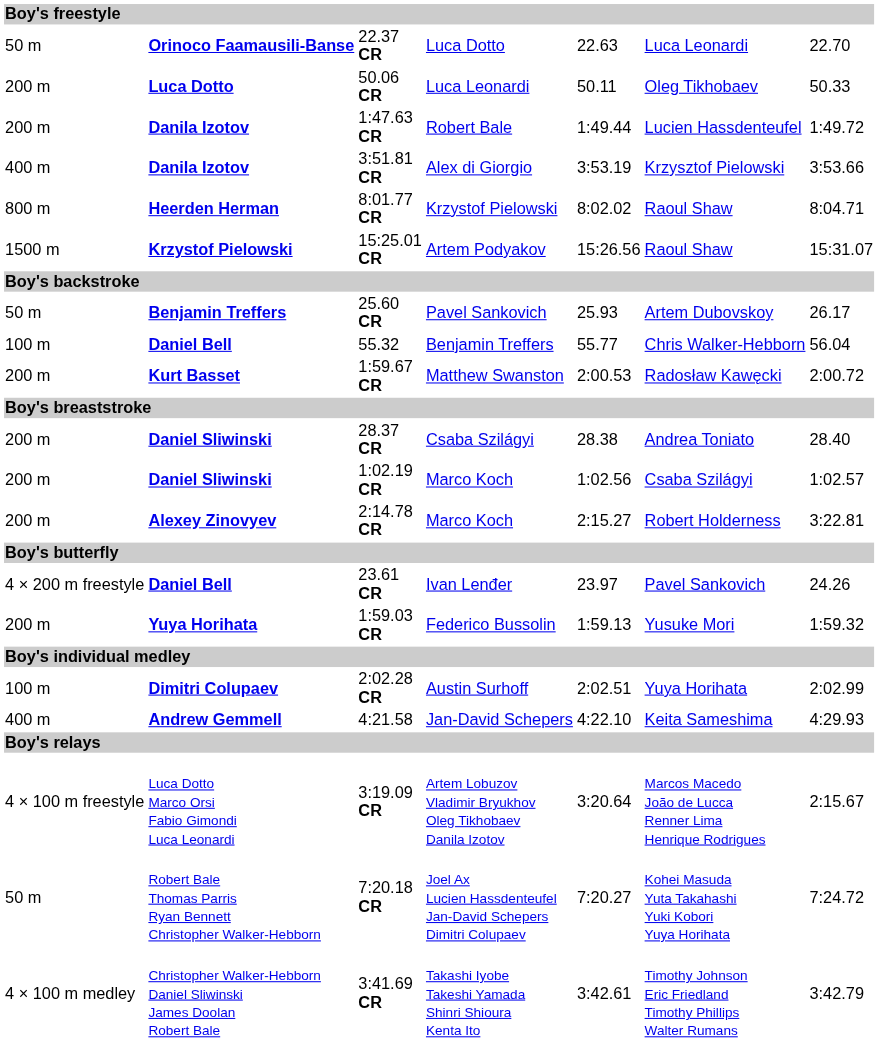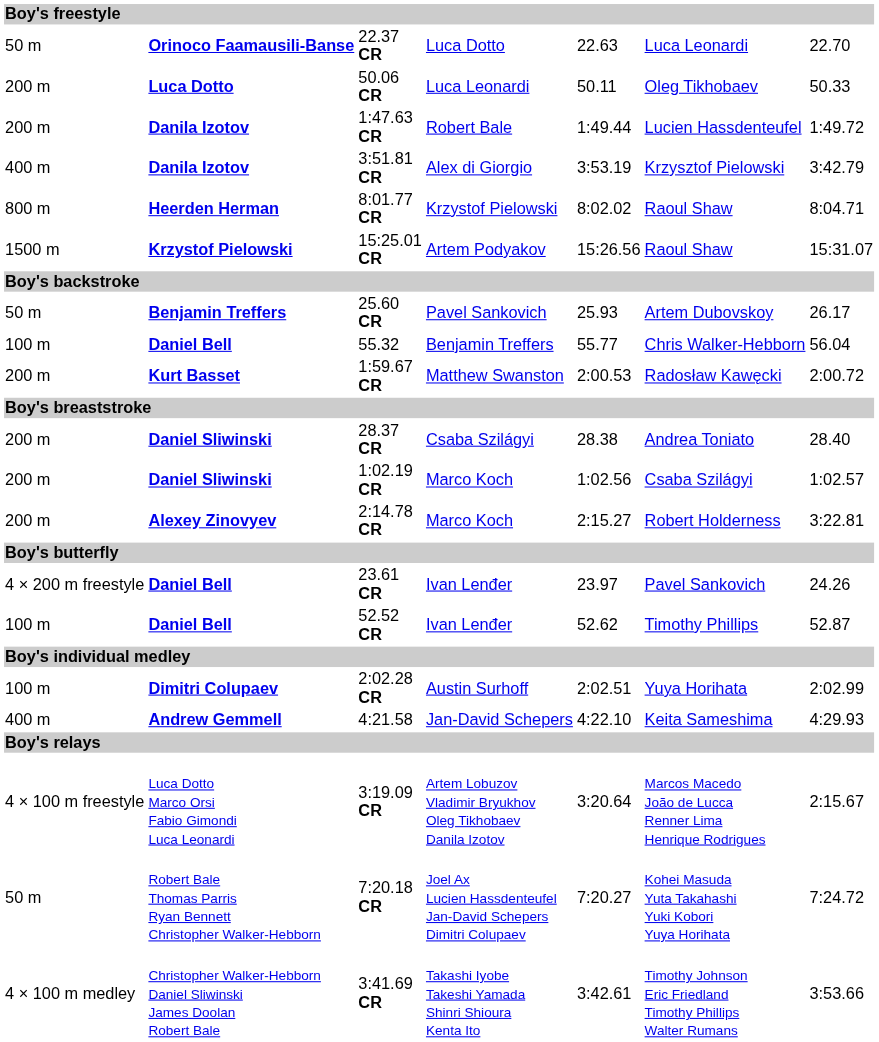 <table>
 <tr bgcolor="#cccccc">
 <td colspan=7><strong>Boy's freestyle</strong></td>
 </tr>
 <tr>
 <td>50 m</td>
 <td><strong><a href='#'>Orinoco Faamausili-Banse</a></strong> <br><small></small></td>
 <td>22.37<br><strong>CR</strong></td>
 <td><a href='#'>Luca Dotto</a><br><small></small></td>
 <td>22.63</td>
 <td><a href='#'>Luca Leonardi</a><br><small></small></td>
 <td>22.70</td>
 </tr>
 <tr>
 <td>200 m</td>
 <td><strong><a href='#'>Luca Dotto</a></strong> <br><small></small></td>
 <td>50.06<br><strong>CR</strong></td>
 <td><a href='#'>Luca Leonardi</a><br><small></small></td>
 <td>50.11</td>
 <td><a href='#'>Oleg Tikhobaev</a><br><small></small></td>
 <td>50.33</td>
 </tr>
 <tr>
 <td>200 m</td>
 <td><strong><a href='#'>Danila Izotov</a></strong> <br><small></small></td>
 <td>1:47.63<br><strong>CR</strong></td>
 <td><a href='#'>Robert Bale</a><br><small></small></td>
 <td>1:49.44</td>
 <td><a href='#'>Lucien Hassdenteufel</a><br><small></small></td>
 <td>1:49.72</td>
 </tr>
 <tr>
 <td>400 m</td>
 <td><strong><a href='#'>Danila Izotov</a></strong> <br><small></small></td>
 <td>3:51.81 <br> <strong>CR</strong></td>
 <td><a href='#'>Alex di Giorgio</a> <br><small></small></td>
 <td>3:53.19</td>
 <td><a href='#'>Krzysztof Pielowski</a> <br><small></small></td>
-<td>3:53.66</td>
+<td>3:42.79</td>
 </tr>
 <tr>
 <td>800 m</td>
 <td><strong><a href='#'>Heerden Herman</a></strong> <br><small></small></td>
 <td>8:01.77<br><strong>CR</strong></td>
 <td><a href='#'>Krzystof Pielowski</a><br><small></small></td>
 <td>8:02.02</td>
 <td><a href='#'>Raoul Shaw</a><br><small></small></td>
 <td>8:04.71</td>
 </tr>
 <tr>
 <td>1500 m</td>
 <td><strong><a href='#'>Krzystof Pielowski</a></strong> <br><small></small></td>
 <td>15:25.01<br><strong>CR</strong></td>
 <td><a href='#'>Artem Podyakov</a><br><small></small></td>
 <td>15:26.56</td>
 <td><a href='#'>Raoul Shaw</a><br><small></small></td>
 <td>15:31.07</td>
 </tr>
 <tr bgcolor="#cccccc">
 <td colspan=7><strong>Boy's backstroke</strong></td>
 </tr>
 <tr>
 <td>50 m</td>
 <td><strong><a href='#'>Benjamin Treffers</a></strong> <br><small></small></td>
 <td>25.60<br><strong>CR</strong></td>
 <td><a href='#'>Pavel Sankovich</a><br><small></small></td>
 <td>25.93</td>
 <td><a href='#'>Artem Dubovskoy</a><br><small></small></td>
 <td>26.17</td>
 </tr>
 <tr>
 <td>100 m</td>
 <td><strong><a href='#'>Daniel Bell</a></strong> <br><small></small></td>
 <td>55.32</td>
 <td><a href='#'>Benjamin Treffers</a><br><small></small></td>
 <td>55.77</td>
 <td><a href='#'>Chris Walker-Hebborn</a><br><small></small></td>
 <td>56.04</td>
 </tr>
 <tr>
 <td>200 m</td>
 <td><strong><a href='#'>Kurt Basset</a></strong> <br><small></small></td>
 <td>1:59.67<br><strong>CR</strong></td>
 <td><a href='#'>Matthew Swanston</a><br><small></small></td>
 <td>2:00.53</td>
 <td><a href='#'>Radosław Kawęcki</a><br><small></small></td>
 <td>2:00.72</td>
 </tr>
 <tr bgcolor="#cccccc">
 <td colspan=7><strong>Boy's breaststroke</strong></td>
 </tr>
 <tr>
 <td>200 m</td>
 <td><strong><a href='#'>Daniel Sliwinski</a></strong> <br><small></small></td>
 <td>28.37<br><strong>CR</strong></td>
 <td><a href='#'>Csaba Szilágyi</a><br><small></small></td>
 <td>28.38</td>
 <td><a href='#'>Andrea Toniato</a><br><small></small></td>
 <td>28.40</td>
 </tr>
 <tr>
 <td>200 m</td>
 <td><strong><a href='#'>Daniel Sliwinski</a></strong> <br><small></small></td>
 <td>1:02.19<br><strong>CR</strong></td>
 <td><a href='#'>Marco Koch</a><br><small></small></td>
 <td>1:02.56</td>
 <td><a href='#'>Csaba Szilágyi</a><br><small></small></td>
 <td>1:02.57</td>
 </tr>
 <tr>
 <td>200 m</td>
 <td><strong><a href='#'>Alexey Zinovyev</a></strong> <br><small></small></td>
 <td>2:14.78<br><strong>CR</strong></td>
 <td><a href='#'>Marco Koch</a><br><small></small></td>
 <td>2:15.27</td>
 <td><a href='#'>Robert Holderness</a><br><small></small></td>
 <td>3:22.81</td>
 </tr>
 <tr bgcolor="#cccccc">
 <td colspan=7><strong>Boy's butterfly</strong></td>
 </tr>
 <tr>
 <td>4 × 200 m freestyle</td>
 <td><strong><a href='#'>Daniel Bell</a></strong> <br><small></small></td>
 <td>23.61<br><strong>CR</strong></td>
 <td><a href='#'>Ivan Lenđer</a><br><small></small></td>
 <td>23.97</td>
 <td><a href='#'>Pavel Sankovich</a><br><small></small></td>
 <td>24.26</td>
 </tr>
 <tr>
-<td>200 m</td>
-<td><strong><a href='#'>Yuya Horihata</a></strong> <br><small></small></td>
-<td>1:59.03<br><strong>CR</strong></td>
-<td><a href='#'>Federico Bussolin</a><br><small></small></td>
-<td>1:59.13</td>
-<td><a href='#'>Yusuke Mori</a><br><small></small></td>
-<td>1:59.32</td>
+<td>100 m</td>
+<td><strong><a href='#'>Daniel Bell</a></strong> <br><small></small></td>
+<td>52.52<br><strong>CR</strong></td>
+<td><a href='#'>Ivan Lenđer</a><br><small></small></td>
+<td>52.62</td>
+<td><a href='#'>Timothy Phillips</a><br><small></small></td>
+<td>52.87</td>
 </tr>
 <tr bgcolor="#cccccc">
 <td colspan=7><strong>Boy's individual medley</strong></td>
 </tr>
 <tr>
 <td>100 m</td>
 <td><strong><a href='#'>Dimitri Colupaev</a></strong> <br><small></small></td>
 <td>2:02.28<br><strong>CR</strong></td>
 <td><a href='#'>Austin Surhoff</a><br><small></small></td>
 <td>2:02.51</td>
 <td><a href='#'>Yuya Horihata</a><br><small></small></td>
 <td>2:02.99</td>
 </tr>
 <tr>
 <td>400 m</td>
 <td><strong><a href='#'>Andrew Gemmell</a></strong> <br><small></small></td>
 <td>4:21.58</td>
 <td><a href='#'>Jan-David Schepers</a><br><small></small></td>
 <td>4:22.10</td>
 <td><a href='#'>Keita Sameshima</a><br><small></small></td>
 <td>4:29.93</td>
 </tr>
 <tr bgcolor="#cccccc">
 <td colspan=7><strong>Boy's relays</strong></td>
 </tr>
 <tr>
 <td>4 × 100 m freestyle</td>
 <td><strong></strong> <br><small><a href='#'>Luca Dotto</a><br><a href='#'>Marco Orsi</a><br><a href='#'>Fabio Gimondi</a><br><a href='#'>Luca Leonardi</a></small></td>
 <td>3:19.09<br><strong>CR</strong></td>
 <td> <br><small><a href='#'>Artem Lobuzov</a><br><a href='#'>Vladimir Bryukhov</a><br><a href='#'>Oleg Tikhobaev</a><br><a href='#'>Danila Izotov</a></small></td>
 <td>3:20.64</td>
 <td> <br><small><a href='#'>Marcos Macedo</a><br><a href='#'>João de Lucca</a><br><a href='#'>Renner Lima</a><br><a href='#'>Henrique Rodrigues</a></small></td>
 <td>2:15.67</td>
 </tr>
 <tr>
 <td>50 m</td>
 <td><strong></strong> <br><small><a href='#'>Robert Bale</a><br><a href='#'>Thomas Parris</a><br><a href='#'>Ryan Bennett</a><br><a href='#'>Christopher Walker-Hebborn</a> </small></td>
 <td>7:20.18<br><strong>CR</strong></td>
 <td><br><small><a href='#'>Joel Ax</a><br><a href='#'>Lucien Hassdenteufel</a><br><a href='#'>Jan-David Schepers</a><br><a href='#'>Dimitri Colupaev</a> </small></td>
 <td>7:20.27</td>
 <td><br><small><a href='#'>Kohei Masuda</a><br><a href='#'>Yuta Takahashi</a><br><a href='#'>Yuki Kobori</a><br><a href='#'>Yuya Horihata</a></small></td>
 <td>7:24.72</td>
 </tr>
 <tr>
 <td>4 × 100 m medley</td>
 <td><strong></strong> <br><small><a href='#'>Christopher Walker-Hebborn</a><br><a href='#'>Daniel Sliwinski</a><br><a href='#'>James Doolan</a><br><a href='#'>Robert Bale</a></small></td>
 <td>3:41.69<br><strong>CR</strong></td>
 <td><br><small><a href='#'>Takashi Iyobe</a><br><a href='#'>Takeshi Yamada</a><br><a href='#'>Shinri Shioura</a><br><a href='#'>Kenta Ito</a></small></td>
 <td>3:42.61</td>
 <td><br><small><a href='#'>Timothy Johnson</a><br><a href='#'>Eric Friedland</a><br><a href='#'>Timothy Phillips</a><br><a href='#'>Walter Rumans</a></small></td>
-<td>3:42.79</td>
+<td>3:53.66</td>
 </tr>
 </table>
